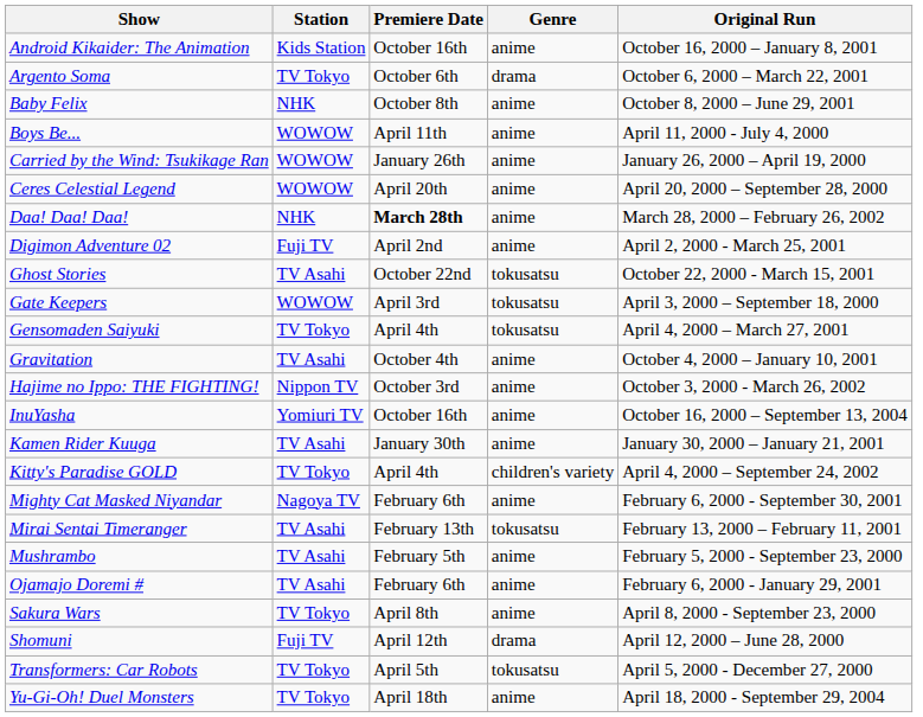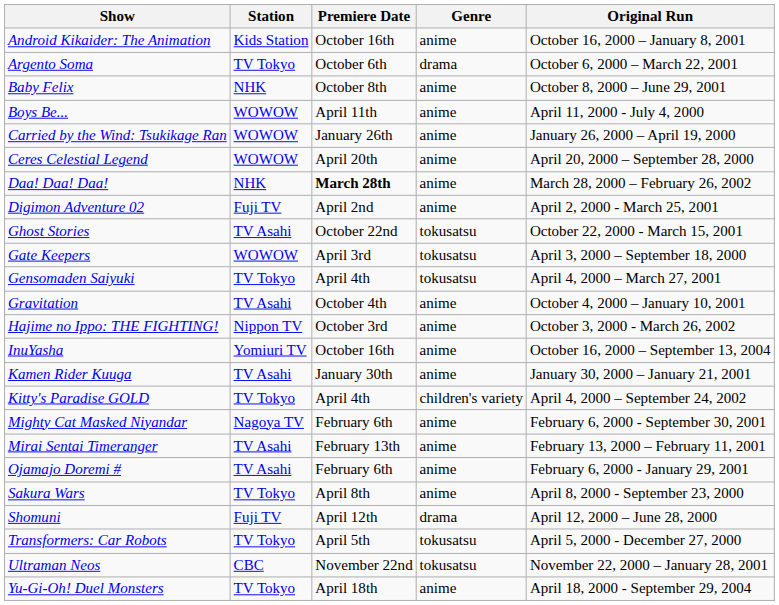 <table class="wikitable sortable">
 <tr>
 <th>Show</th>
 <th>Station</th>
 <th>Premiere Date</th>
 <th>Genre</th>
 <th>Original Run</th>
 </tr>
 <tr>
 <td><em><a href='#'>Android Kikaider: The Animation</a></em></td>
 <td><a href='#'>Kids Station</a></td>
 <td>October 16th</td>
 <td>anime</td>
 <td>October 16, 2000 – January 8, 2001</td>
 </tr>
 <tr>
 <td><em><a href='#'>Argento Soma</a></em></td>
 <td><a href='#'>TV Tokyo</a></td>
 <td>October 6th</td>
 <td>drama</td>
 <td>October 6, 2000 – March 22, 2001</td>
 </tr>
 <tr>
 <td><em><a href='#'>Baby Felix</a></em></td>
 <td><a href='#'>NHK</a></td>
 <td>October 8th</td>
 <td>anime</td>
 <td>October 8, 2000 – June 29, 2001</td>
 </tr>
 <tr>
 <td><em><a href='#'>Boys Be...</a></em></td>
 <td><a href='#'>WOWOW</a></td>
 <td>April 11th</td>
 <td>anime</td>
 <td>April 11, 2000 - July 4, 2000</td>
 </tr>
 <tr>
 <td><em><a href='#'>Carried by the Wind: Tsukikage Ran</a></em></td>
 <td><a href='#'>WOWOW</a></td>
 <td>January 26th</td>
 <td>anime</td>
 <td>January 26, 2000 – April 19, 2000</td>
 </tr>
 <tr>
 <td><em><a href='#'>Ceres Celestial Legend</a></em></td>
 <td><a href='#'>WOWOW</a></td>
 <td>April 20th</td>
 <td>anime</td>
 <td>April 20, 2000 – September 28, 2000</td>
 </tr>
 <tr>
 <td><em><a href='#'>Daa! Daa! Daa!</a></em></td>
 <td><a href='#'>NHK</a></td>
 <td><strong>March 28th</strong></td>
 <td>anime</td>
 <td>March 28, 2000 – February 26, 2002</td>
 </tr>
 <tr>
 <td><em><a href='#'>Digimon Adventure 02</a></em></td>
 <td><a href='#'>Fuji TV</a></td>
 <td>April 2nd</td>
 <td>anime</td>
 <td>April 2, 2000 - March 25, 2001</td>
 </tr>
 <tr>
 <td><em><a href='#'>Ghost Stories</a></em></td>
 <td><a href='#'>TV Asahi</a></td>
 <td>October 22nd</td>
 <td>tokusatsu</td>
 <td>October 22, 2000 - March 15, 2001</td>
 </tr>
 <tr>
 <td><em><a href='#'>Gate Keepers</a></em></td>
 <td><a href='#'>WOWOW</a></td>
 <td>April 3rd</td>
 <td>tokusatsu</td>
 <td>April 3, 2000 – September 18, 2000</td>
 </tr>
 <tr>
 <td><em><a href='#'>Gensomaden Saiyuki</a></em></td>
 <td><a href='#'>TV Tokyo</a></td>
 <td>April 4th</td>
 <td>tokusatsu</td>
 <td>April 4, 2000 – March 27, 2001</td>
 </tr>
 <tr>
 <td><em><a href='#'>Gravitation</a></em></td>
 <td><a href='#'>TV Asahi</a></td>
 <td>October 4th</td>
 <td>anime</td>
 <td>October 4, 2000 – January 10, 2001</td>
 </tr>
 <tr>
 <td><em><a href='#'>Hajime no Ippo: THE FIGHTING!</a></em></td>
 <td><a href='#'>Nippon TV</a></td>
 <td>October 3rd</td>
 <td>anime</td>
 <td>October 3, 2000 - March 26, 2002</td>
 </tr>
 <tr>
 <td><em><a href='#'>InuYasha</a></em></td>
 <td><a href='#'>Yomiuri TV</a></td>
 <td>October 16th</td>
 <td>anime</td>
 <td>October 16, 2000 – September 13, 2004</td>
 </tr>
 <tr>
 <td><em><a href='#'>Kamen Rider Kuuga</a></em></td>
 <td><a href='#'>TV Asahi</a></td>
 <td>January 30th</td>
 <td>anime</td>
 <td>January 30, 2000 – January 21, 2001</td>
 </tr>
 <tr>
 <td><em><a href='#'>Kitty's Paradise GOLD</a></em></td>
 <td><a href='#'>TV Tokyo</a></td>
 <td>April 4th</td>
 <td>children's variety</td>
 <td>April 4, 2000 – September 24, 2002</td>
 </tr>
 <tr>
 <td><em><a href='#'>Mighty Cat Masked Niyandar</a></em></td>
 <td><a href='#'>Nagoya TV</a></td>
 <td>February 6th</td>
 <td>anime</td>
 <td>February 6, 2000 - September 30, 2001</td>
 </tr>
 <tr>
 <td><em><a href='#'>Mirai Sentai Timeranger</a></em></td>
 <td><a href='#'>TV Asahi</a></td>
 <td>February 13th</td>
-<td>tokusatsu</td>
+<td>anime</td>
 <td>February 13, 2000 – February 11, 2001</td>
-</tr>
-<tr>
-<td><em><a href='#'>Mushrambo</a></em></td>
-<td><a href='#'>TV Asahi</a></td>
-<td>February 5th</td>
-<td>anime</td>
-<td>February 5, 2000 - September 23, 2000</td>
 </tr>
 <tr>
 <td><em><a href='#'>Ojamajo Doremi #</a></em></td>
 <td><a href='#'>TV Asahi</a></td>
 <td>February 6th</td>
 <td>anime</td>
 <td>February 6, 2000 - January 29, 2001</td>
 </tr>
 <tr>
 <td><em><a href='#'>Sakura Wars</a></em></td>
 <td><a href='#'>TV Tokyo</a></td>
 <td>April 8th</td>
 <td>anime</td>
 <td>April 8, 2000 - September 23, 2000</td>
 </tr>
 <tr>
 <td><em><a href='#'>Shomuni</a></em></td>
 <td><a href='#'>Fuji TV</a></td>
 <td>April 12th</td>
 <td>drama</td>
 <td>April 12, 2000 – June 28, 2000</td>
 </tr>
 <tr>
 <td><em><a href='#'>Transformers: Car Robots</a></em></td>
 <td><a href='#'>TV Tokyo</a></td>
 <td>April 5th</td>
 <td>tokusatsu</td>
 <td>April 5, 2000 - December 27, 2000</td>
 </tr>
 <tr>
+<td><em><a href='#'>Ultraman Neos</a></em></td>
+<td><a href='#'>CBC</a></td>
+<td>November 22nd</td>
+<td>tokusatsu</td>
+<td>November 22, 2000 – January 28, 2001</td>
+</tr>
+<tr>
 <td><em><a href='#'>Yu-Gi-Oh! Duel Monsters</a></em></td>
 <td><a href='#'>TV Tokyo</a></td>
 <td>April 18th</td>
 <td>anime</td>
 <td>April 18, 2000 - September 29, 2004</td>
 </tr>
 </table>
